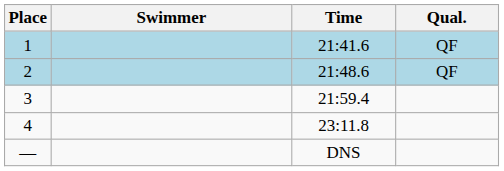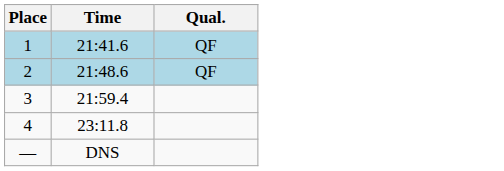 <table class=wikitable style="text-align:center">
 <tr>
 <th>Place</th>
-<th width=220>Swimmer</th>
 <th width=90>Time</th>
 <th width=90>Qual.</th>
 </tr>
 <tr bgcolor=lightblue>
 <td>1</td>
-<td align=left></td>
 <td>21:41.6</td>
 <td>QF</td>
 </tr>
 <tr bgcolor=lightblue>
 <td>2</td>
-<td align=left></td>
 <td>21:48.6</td>
 <td>QF</td>
 </tr>
 <tr>
 <td>3</td>
-<td align=left></td>
 <td>21:59.4</td>
 <td></td>
 </tr>
 <tr>
 <td>4</td>
-<td align=left></td>
 <td>23:11.8</td>
 <td></td>
 </tr>
 <tr>
 <td>—</td>
-<td align=left></td>
 <td>DNS</td>
 <td></td>
 </tr>
 </table>
